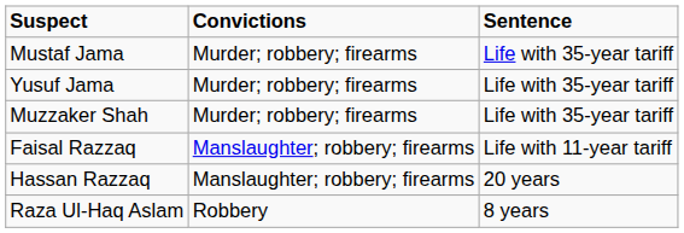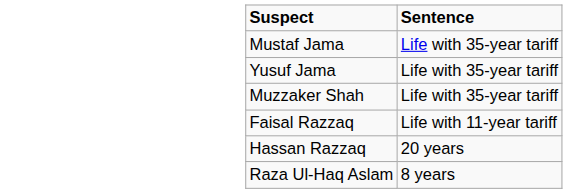 <table class="wikitable" style="float: right;">
 <tr>
 <td><strong>Suspect</strong></td>
-<td><strong>Convictions</strong></td>
 <td><strong>Sentence</strong></td>
 </tr>
 <tr>
 <td>Mustaf Jama</td>
-<td>Murder; robbery; firearms</td>
 <td><a href='#'>Life</a> with 35-year tariff</td>
 </tr>
 <tr>
 <td>Yusuf Jama</td>
-<td>Murder; robbery; firearms</td>
 <td>Life with 35-year tariff</td>
 </tr>
 <tr>
 <td>Muzzaker Shah</td>
-<td>Murder; robbery; firearms</td>
 <td>Life with 35-year tariff</td>
 </tr>
 <tr>
 <td>Faisal Razzaq</td>
-<td><a href='#'>Manslaughter</a>; robbery; firearms</td>
 <td>Life with 11-year tariff</td>
 </tr>
 <tr>
 <td>Hassan Razzaq</td>
-<td>Manslaughter; robbery; firearms</td>
 <td>20 years</td>
 </tr>
 <tr>
 <td>Raza Ul-Haq Aslam</td>
-<td>Robbery</td>
 <td>8 years</td>
 </tr>
 </table>
